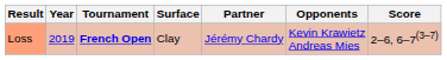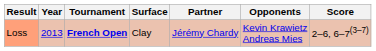 <table class="sortable wikitable">
 <tr>
 <th>Result</th>
 <th>Year</th>
 <th>Tournament</th>
 <th>Surface</th>
 <th>Partner</th>
 <th>Opponents</th>
 <th class="unsortable">Score</th>
 </tr>
 <tr bgcolor=ebc2af>
 <td bgcolor=FFA07A>Loss</td>
-<td><a href='#'>2019</a></td>
+<td><a href='#'>2013</a></td>
 <td><strong><a href='#'>French Open</a></strong></td>
 <td>Clay</td>
 <td> <a href='#'>Jérémy Chardy</a></td>
 <td> <a href='#'>Kevin Krawietz</a><br> <a href='#'>Andreas Mies</a></td>
 <td>2–6, 6–7<sup>(3–7)</sup></td>
 </tr>
 </table>
